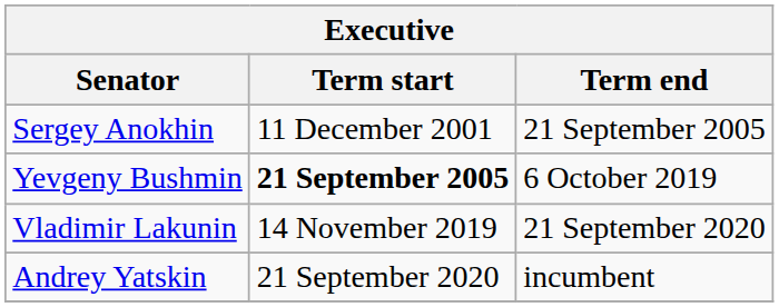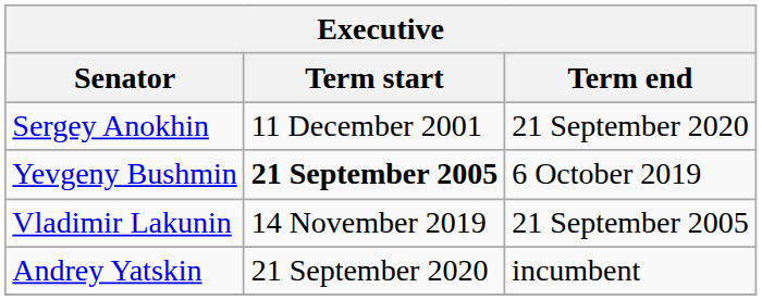 <table class="wikitable sortable">
 <tr>
 <th colspan=3>Executive</th>
 </tr>
 <tr>
 <th>Senator</th>
 <th>Term start</th>
 <th>Term end</th>
 </tr>
 <tr>
 <td><a href='#'>Sergey Anokhin</a></td>
 <td>11 December 2001</td>
-<td>21 September 2005</td>
+<td>21 September 2020</td>
 </tr>
 <tr>
 <td><a href='#'>Yevgeny Bushmin</a></td>
 <td><strong>21 September 2005</strong></td>
 <td>6 October 2019</td>
 </tr>
 <tr>
 <td><a href='#'>Vladimir Lakunin</a></td>
 <td>14 November 2019</td>
-<td>21 September 2020</td>
+<td>21 September 2005</td>
 </tr>
 <tr>
 <td><a href='#'>Andrey Yatskin</a></td>
 <td>21 September 2020</td>
 <td>incumbent</td>
 </tr>
 <tr>
 </tr>
 </table>
